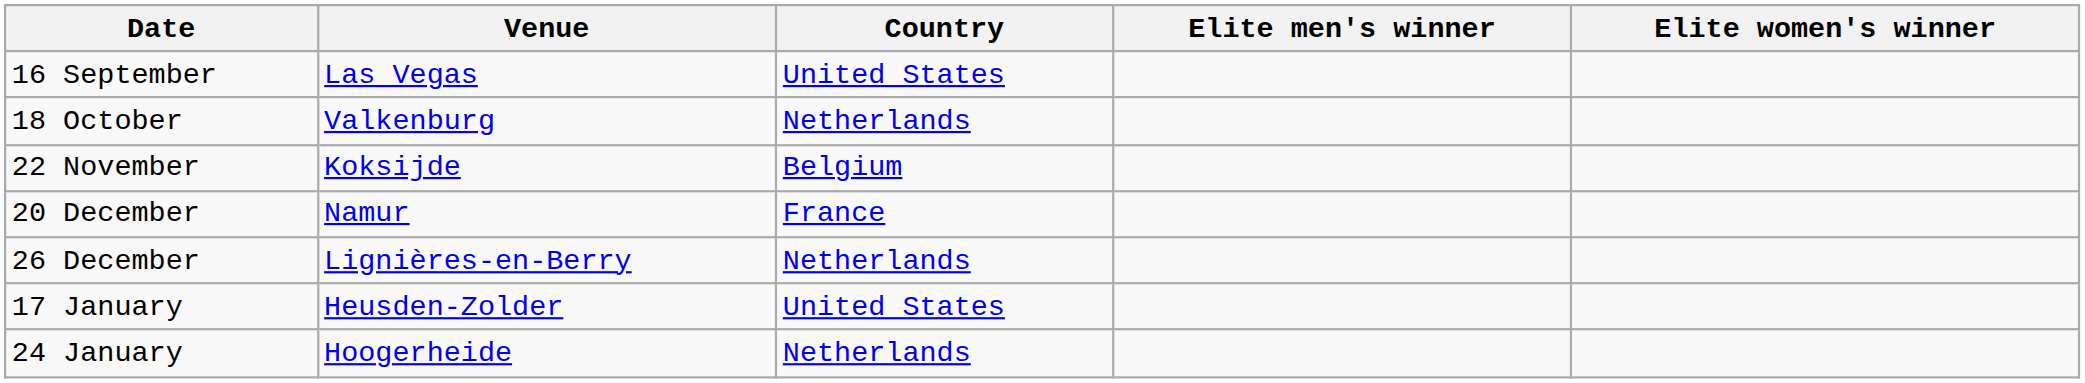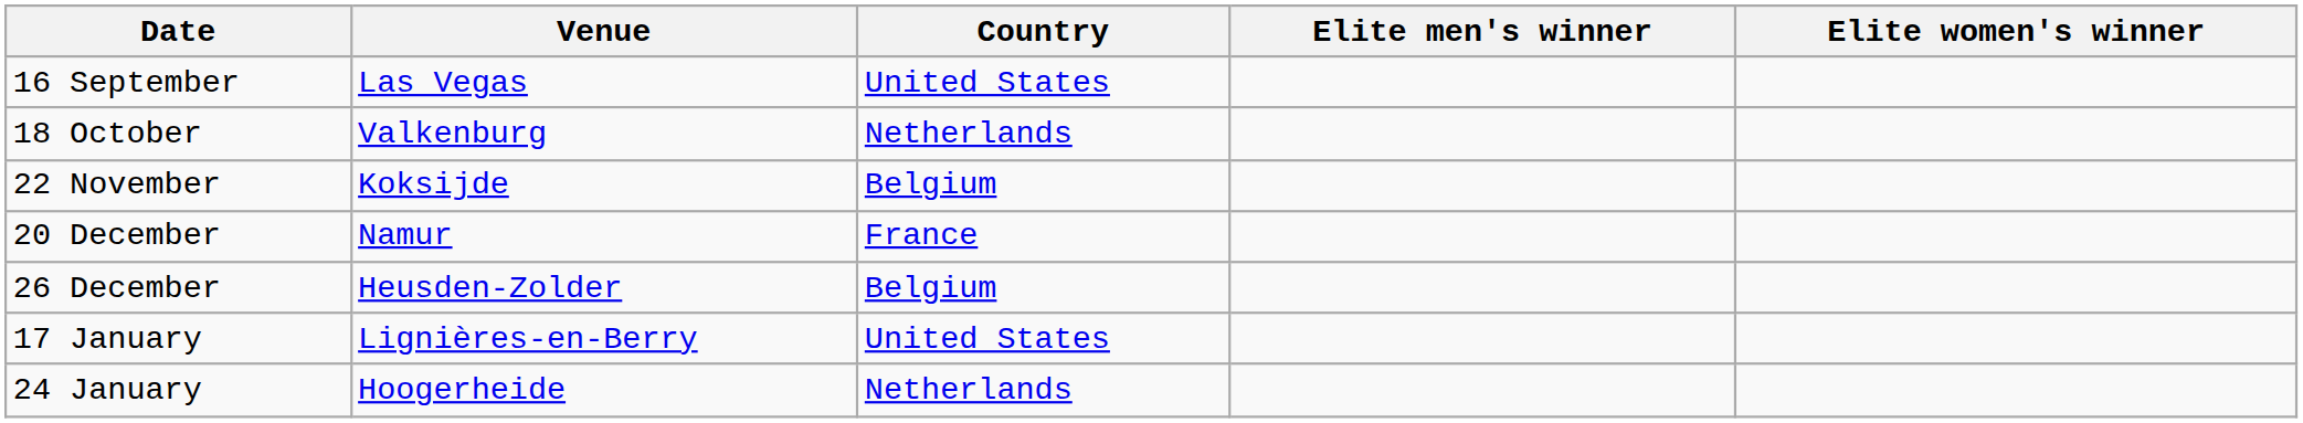 <table class="wikitable" width=75%>
 <tr bgcolor="#efefef">
 <th>Date</th>
 <th>Venue</th>
 <th>Country</th>
 <th>Elite men's winner</th>
 <th>Elite women's winner</th>
 </tr>
 <tr>
 <td>16 September</td>
 <td><a href='#'>Las Vegas</a></td>
 <td><a href='#'>United States</a></td>
 <td></td>
 <td></td>
 </tr>
 <tr>
 <td>18 October</td>
 <td><a href='#'>Valkenburg</a></td>
 <td><a href='#'>Netherlands</a></td>
 <td></td>
 <td></td>
 </tr>
 <tr>
 <td>22 November</td>
 <td><a href='#'>Koksijde</a></td>
 <td><a href='#'>Belgium</a></td>
 <td></td>
 <td></td>
 </tr>
 <tr>
 <td>20 December</td>
 <td><a href='#'>Namur</a></td>
 <td><a href='#'>France</a></td>
 <td></td>
 <td></td>
 </tr>
 <tr>
 <td>26 December</td>
-<td><a href='#'>Lignières-en-Berry</a></td>
-<td><a href='#'>Netherlands</a></td>
+<td><a href='#'>Heusden-Zolder</a></td>
+<td><a href='#'>Belgium</a></td>
 <td></td>
 <td></td>
 </tr>
 <tr>
 <td>17 January</td>
-<td><a href='#'>Heusden-Zolder</a></td>
+<td><a href='#'>Lignières-en-Berry</a></td>
 <td><a href='#'>United States</a></td>
 <td></td>
 <td></td>
 </tr>
 <tr>
 <td>24 January</td>
 <td><a href='#'>Hoogerheide</a></td>
 <td><a href='#'>Netherlands</a></td>
 <td></td>
 <td></td>
 </tr>
 </table>
